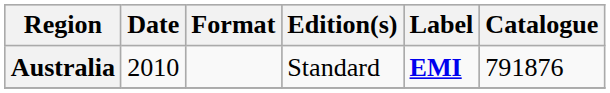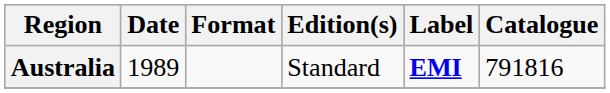 <table class="wikitable plainrowheaders">
 <tr>
 <th scope="col">Region</th>
 <th scope="col">Date</th>
 <th scope="col">Format</th>
 <th scope="col">Edition(s)</th>
 <th scope="col">Label</th>
 <th scope="col">Catalogue</th>
 </tr>
 <tr>
 <th scope="row" rowspan="1">Australia</th>
-<td>2010</td>
+<td>1989</td>
 <td rowspan="1"></td>
 <td>Standard</td>
 <td><strong><a href='#'>EMI</a></strong></td>
-<td>791876</td>
+<td>791816</td>
 </tr>
 <tr>
 </tr>
 </table>
